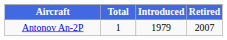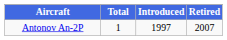 <table class="wikitable" style="margin:1em auto; border-collapse:collapse;text-align:center">
 <tr>
 </tr>
 <tr>
 <th style="background:#4169E1; color:white; width:150px;">Aircraft</th>
 <th style="background:#4169E1; color:white; width:50px;">Total</th>
 <th style="background:#4169E1; color:white; width:50px;">Introduced</th>
 <th style="background:#4169E1; color:white; width:50px;">Retired</th>
 </tr>
 <tr>
 <td><a href='#'>Antonov An-2P</a></td>
 <td>1</td>
-<td>1979</td>
+<td>1997</td>
 <td>2007</td>
 </tr>
 </table>
